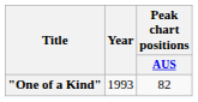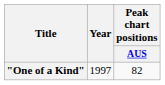 <table class="wikitable plainrowheaders" style="text-align:center;">
 <tr>
 <th scope="col" rowspan="2">Title</th>
 <th scope="col" rowspan="2">Year</th>
 <th scope="col" colspan="1">Peak chart positions</th>
 </tr>
 <tr>
 <th scope="col" style="width:3em;font-size:90%;"><a href='#'>AUS</a><br></th>
 </tr>
 <tr>
 <th scope="row">"One of a Kind"</th>
-<td>1993</td>
+<td>1997</td>
 <td>82</td>
 </tr>
 </table>
